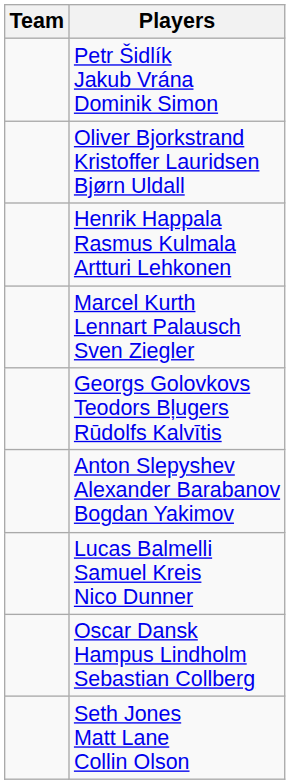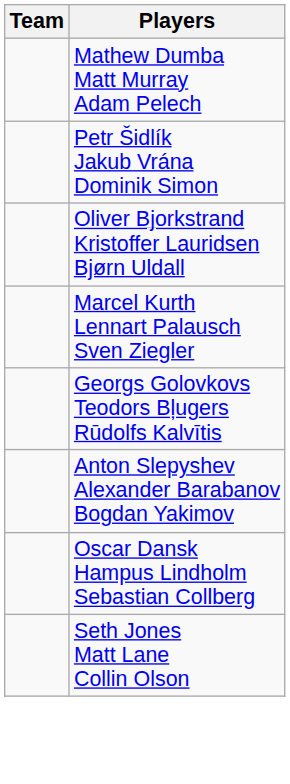 <table class="wikitable">
 <tr>
 <th>Team</th>
 <th>Players</th>
+</tr>
+<tr>
+<td></td>
+<td><a href='#'>Mathew Dumba</a><br><a href='#'>Matt Murray</a><br><a href='#'>Adam Pelech</a></td>
 </tr>
 <tr>
 <td></td>
 <td><a href='#'>Petr Šidlík</a><br><a href='#'>Jakub Vrána</a><br><a href='#'>Dominik Simon</a></td>
 </tr>
 <tr>
 <td></td>
 <td><a href='#'>Oliver Bjorkstrand</a><br><a href='#'>Kristoffer Lauridsen</a><br><a href='#'>Bjørn Uldall</a></td>
-</tr>
-<tr>
-<td></td>
-<td><a href='#'>Henrik Happala</a><br><a href='#'>Rasmus Kulmala</a><br><a href='#'>Artturi Lehkonen</a></td>
 </tr>
 <tr>
 <td></td>
 <td><a href='#'>Marcel Kurth</a><br><a href='#'>Lennart Palausch</a><br><a href='#'>Sven Ziegler</a></td>
 </tr>
 <tr>
 <td></td>
 <td><a href='#'>Georgs Golovkovs</a><br><a href='#'>Teodors Bļugers</a><br><a href='#'>Rūdolfs Kalvītis</a></td>
 </tr>
 <tr>
 <td></td>
 <td><a href='#'>Anton Slepyshev</a><br><a href='#'>Alexander Barabanov</a><br><a href='#'>Bogdan Yakimov</a></td>
 </tr>
 <tr>
 <td></td>
-<td><a href='#'>Lucas Balmelli</a><br><a href='#'>Samuel Kreis</a><br><a href='#'>Nico Dunner</a></td>
-</tr>
-<tr>
-<td></td>
 <td><a href='#'>Oscar Dansk</a><br><a href='#'>Hampus Lindholm</a><br><a href='#'>Sebastian Collberg</a></td>
 </tr>
 <tr>
 <td></td>
 <td><a href='#'>Seth Jones</a><br><a href='#'>Matt Lane</a><br><a href='#'>Collin Olson</a></td>
 </tr>
 </table>
